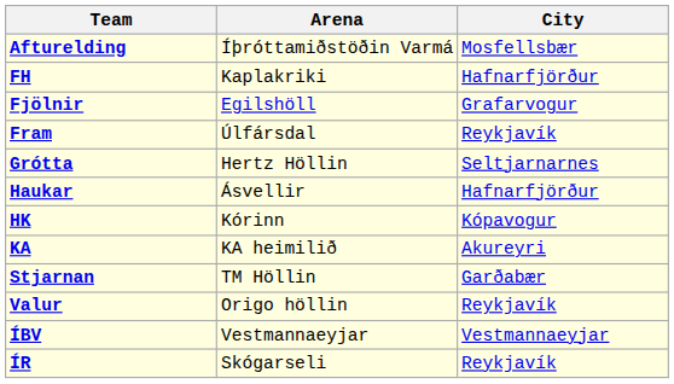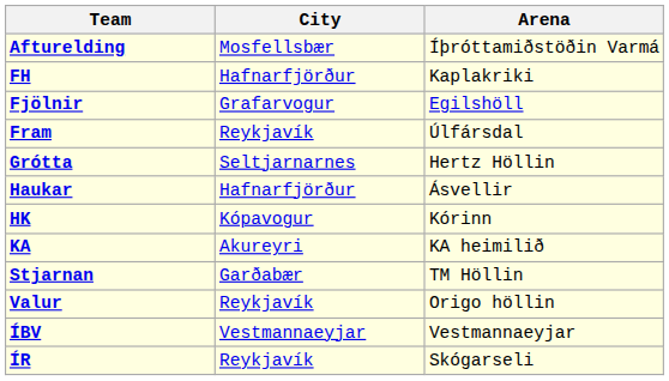 <table class="wikitable sortable">
 <tr>
 <th width=150>Team</th>
+<th width=150>City</th>
 <th>Arena</th>
-<th width=150>City</th>
 </tr>
 <tr bgcolor=ffffe0>
 <td><strong><a href='#'>Afturelding</a></strong></td>
+<td><a href='#'>Mosfellsbær</a></td>
 <td>Íþróttamiðstöðin Varmá</td>
-<td><a href='#'>Mosfellsbær</a></td>
 </tr>
 <tr bgcolor=ffffe0>
 <td><strong><a href='#'>FH</a></strong></td>
+<td><a href='#'>Hafnarfjörður</a></td>
 <td>Kaplakriki</td>
-<td><a href='#'>Hafnarfjörður</a></td>
 </tr>
 <tr bgcolor=ffffe0>
 <td><strong><a href='#'>Fjölnir</a></strong></td>
+<td><a href='#'>Grafarvogur</a></td>
 <td><a href='#'>Egilshöll</a></td>
-<td><a href='#'>Grafarvogur</a></td>
 </tr>
 <tr bgcolor=ffffe0>
 <td><strong><a href='#'>Fram</a></strong></td>
+<td><a href='#'>Reykjavík</a></td>
 <td>Úlfársdal</td>
-<td><a href='#'>Reykjavík</a></td>
 </tr>
 <tr bgcolor=ffffe0>
 <td><strong><a href='#'>Grótta</a></strong></td>
+<td><a href='#'>Seltjarnarnes</a></td>
 <td>Hertz Höllin</td>
-<td><a href='#'>Seltjarnarnes</a></td>
 </tr>
 <tr bgcolor=ffffe0>
 <td><strong><a href='#'>Haukar</a></strong></td>
+<td><a href='#'>Hafnarfjörður</a></td>
 <td>Ásvellir</td>
-<td><a href='#'>Hafnarfjörður</a></td>
 </tr>
 <tr bgcolor=ffffe0>
 <td><strong><a href='#'>HK</a></strong></td>
+<td><a href='#'>Kópavogur</a></td>
 <td>Kórinn</td>
-<td><a href='#'>Kópavogur</a></td>
 </tr>
 <tr bgcolor=ffffe0>
 <td><strong><a href='#'>KA</a></strong></td>
+<td><a href='#'>Akureyri</a></td>
 <td>KA heimilið</td>
-<td><a href='#'>Akureyri</a></td>
 </tr>
 <tr bgcolor=ffffe0>
 <td><strong><a href='#'>Stjarnan</a></strong></td>
+<td><a href='#'>Garðabær</a></td>
 <td>TM Höllin</td>
-<td><a href='#'>Garðabær</a></td>
 </tr>
 <tr bgcolor=ffffe0>
 <td><strong><a href='#'>Valur</a></strong></td>
+<td><a href='#'>Reykjavík</a></td>
 <td>Origo höllin</td>
-<td><a href='#'>Reykjavík</a></td>
 </tr>
 <tr bgcolor=ffffe0>
 <td><strong><a href='#'>ÍBV</a></strong></td>
+<td><a href='#'>Vestmannaeyjar</a></td>
 <td>Vestmannaeyjar</td>
-<td><a href='#'>Vestmannaeyjar</a></td>
 </tr>
 <tr bgcolor=ffffe0>
 <td><strong><a href='#'>ÍR</a></strong></td>
+<td><a href='#'>Reykjavík</a></td>
 <td>Skógarseli</td>
-<td><a href='#'>Reykjavík</a></td>
 </tr>
 </table>
